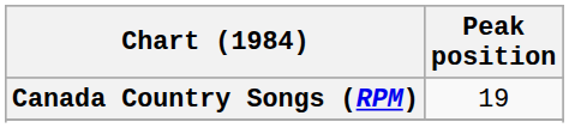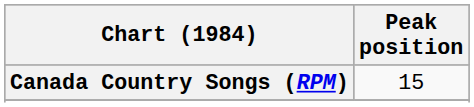 <table class="wikitable sortable plainrowheaders" style="text-align:center">
 <tr>
 <th scope="col">Chart (1984)</th>
 <th scope="col">Peak<br> position</th>
 </tr>
 <tr>
 <th scope="row">Canada Country Songs (<em><a href='#'>RPM</a></em>)</th>
-<td>19</td>
+<td>15</td>
 </tr>
 <tr>
 </tr>
 <tr>
 </tr>
 <tr>
 </tr>
 </table>
